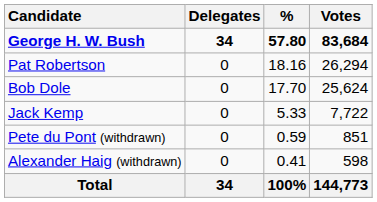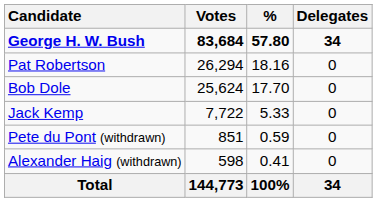 <table class="wikitable sortable" style="text-align:right;">
 <tr>
 <th style="text-align:left;">Candidate</th>
+<th>Votes</th>
+<th>%</th>
 <th>Delegates</th>
-<th>%</th>
-<th>Votes</th>
 </tr>
 <tr>
 <td style="text-align:left;" data-sort-name="Bush, George"><strong><a href='#'>George H. W. Bush</a></strong></td>
+<td><strong>83,684</strong></td>
+<td><strong>57.80</strong></td>
 <td style="text-align:center;"><strong>34</strong></td>
-<td><strong>57.80</strong></td>
-<td><strong>83,684</strong></td>
 </tr>
 <tr>
 <td style="text-align:left;" data-sort-name="Robertson, Pat"><a href='#'>Pat Robertson</a></td>
+<td>26,294</td>
+<td>18.16</td>
 <td style="text-align:center;">0</td>
-<td>18.16</td>
-<td>26,294</td>
 </tr>
 <tr>
 <td style="text-align:left;" data-sort-name="Dole, Bob"><a href='#'>Bob Dole</a></td>
+<td>25,624</td>
+<td>17.70</td>
 <td style="text-align:center;">0</td>
-<td>17.70</td>
-<td>25,624</td>
 </tr>
 <tr>
 <td style="text-align:left;" data-sort-name="Kemp, Jack"><a href='#'>Jack Kemp</a></td>
+<td>7,722</td>
+<td>5.33</td>
 <td style="text-align:center;">0</td>
-<td>5.33</td>
-<td>7,722</td>
 </tr>
 <tr>
 <td style="text-align:left;" data-sort-name="du Pont, Pete"><a href='#'>Pete du Pont</a> <small>(withdrawn)</small></td>
+<td>851</td>
+<td>0.59</td>
 <td style="text-align:center;">0</td>
-<td>0.59</td>
-<td>851</td>
 </tr>
 <tr>
 <td style="text-align:left;" data-sort-name="LaRouche, Lyndon"><a href='#'>Alexander Haig</a> <small>(withdrawn)</small></td>
+<td>598</td>
+<td>0.41</td>
 <td style="text-align:center;">0</td>
-<td>0.41</td>
-<td>598</td>
 </tr>
 <tr>
 <th>Total</th>
+<th>144,773</th>
+<th>100%</th>
 <th>34</th>
-<th>100%</th>
-<th>144,773</th>
 </tr>
 </table>
